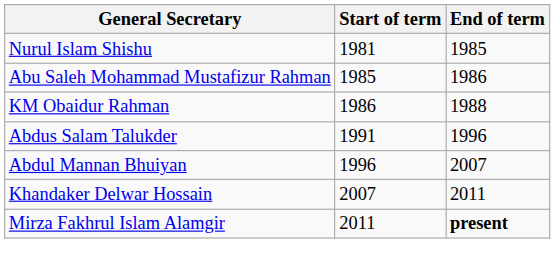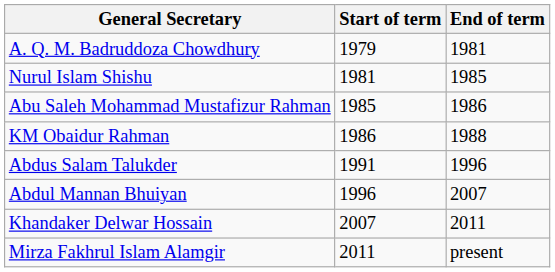 <table class="wikitable">
 <tr>
 <th>General Secretary</th>
 <th>Start of term</th>
 <th>End of term</th>
+</tr>
+<tr>
+<td><a href='#'>A. Q. M. Badruddoza Chowdhury</a></td>
+<td>1979</td>
+<td>1981</td>
 </tr>
 <tr>
 <td><a href='#'>Nurul Islam Shishu</a></td>
 <td>1981</td>
 <td>1985</td>
 </tr>
 <tr>
 <td><a href='#'>Abu Saleh Mohammad Mustafizur Rahman</a></td>
 <td>1985</td>
 <td>1986</td>
 </tr>
 <tr>
 <td><a href='#'>KM Obaidur Rahman</a></td>
 <td>1986</td>
 <td>1988</td>
 </tr>
 <tr>
 <td><a href='#'>Abdus Salam Talukder</a></td>
 <td>1991</td>
 <td>1996</td>
 </tr>
 <tr>
 <td><a href='#'>Abdul Mannan Bhuiyan</a></td>
 <td>1996</td>
 <td>2007</td>
 </tr>
 <tr>
 <td><a href='#'>Khandaker Delwar Hossain</a></td>
 <td>2007</td>
 <td>2011</td>
 </tr>
 <tr>
 <td><a href='#'>Mirza Fakhrul Islam Alamgir</a></td>
 <td>2011</td>
-<td><strong>present</strong></td>
+<td>present</td>
 </tr>
 </table>
